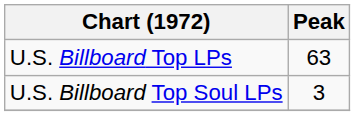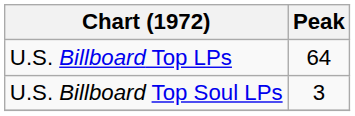 <table class="wikitable">
 <tr>
 <th>Chart (1972)</th>
 <th>Peak<br></th>
 </tr>
 <tr>
 <td>U.S. <a href='#'><em>Billboard</em> Top LPs</a></td>
-<td align="center">63</td>
+<td align="center">64</td>
 </tr>
 <tr>
 <td>U.S. <em>Billboard</em> <a href='#'>Top Soul LPs</a></td>
 <td align="center">3</td>
 </tr>
 <tr>
 </tr>
 </table>
